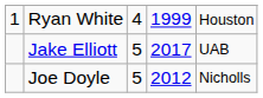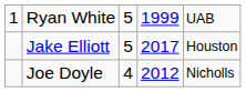 <table class="wikitable">
 <tr>
 </tr>
 <tr>
 <td>1</td>
 <td>Ryan White</td>
-<td>4</td>
+<td>5</td>
 <td><a href='#'>1999</a></td>
-<td style="font-size:80%;">Houston</td>
+<td style="font-size:80%;">UAB</td>
 </tr>
 <tr>
 <td></td>
 <td><a href='#'>Jake Elliott</a></td>
 <td>5</td>
 <td><a href='#'>2017</a></td>
-<td style="font-size:80%;">UAB</td>
+<td style="font-size:80%;">Houston</td>
 </tr>
 <tr>
 <td></td>
 <td>Joe Doyle</td>
-<td>5</td>
+<td>4</td>
 <td><a href='#'>2012</a></td>
 <td style="font-size:80%;">Nicholls</td>
 </tr>
 </table>
